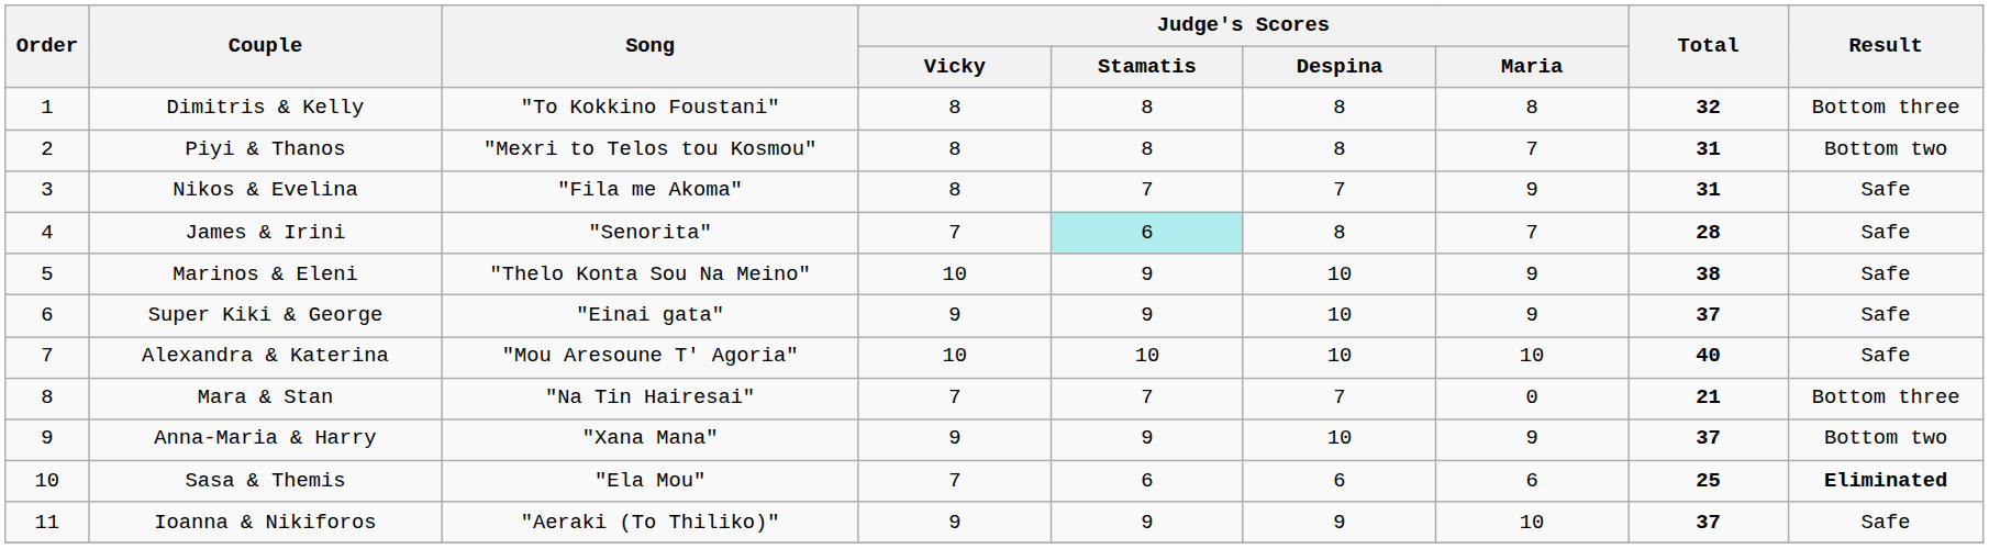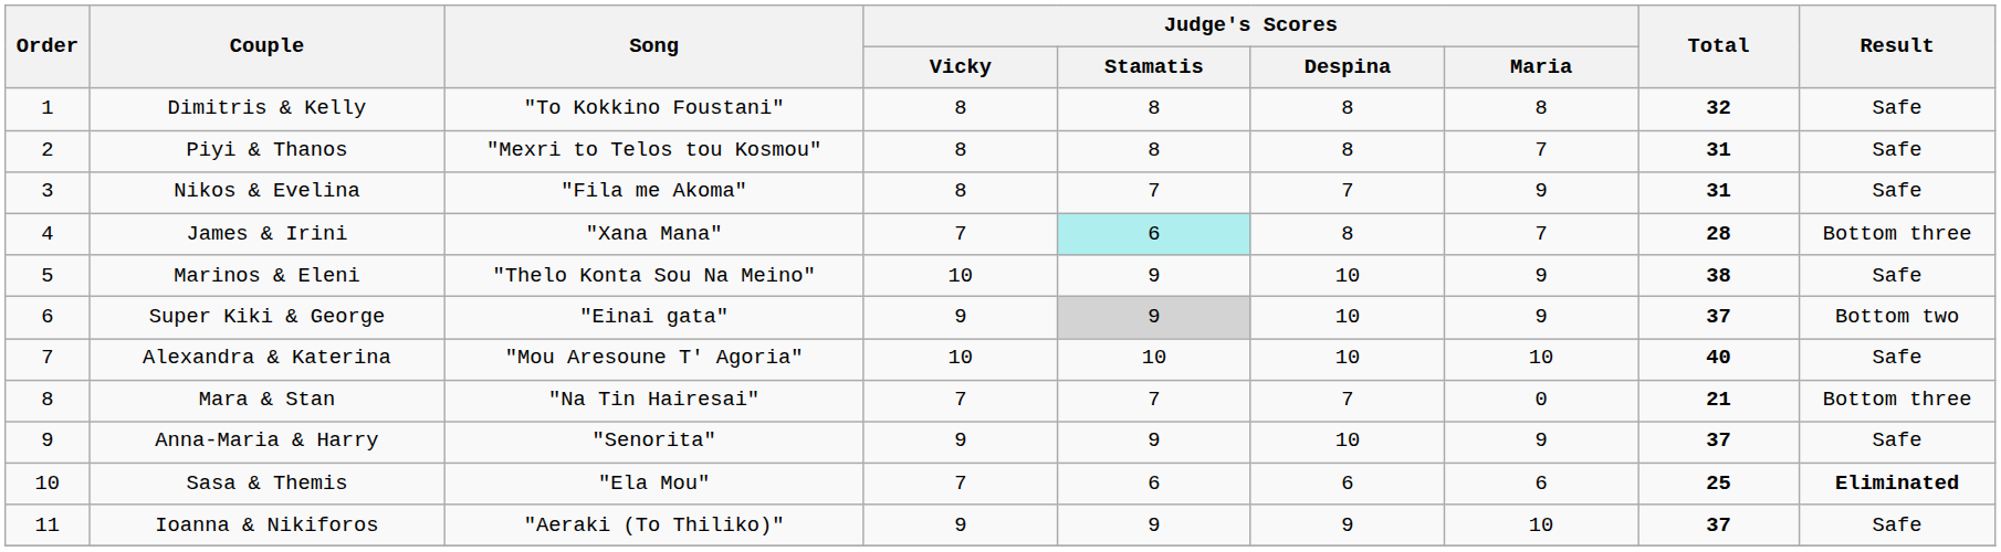 <table class="wikitable center sortable" style="text-align:center; font-size:100%; line-height:20px;">
 <tr>
 <th rowspan="2" style="width:01%;">Order</th>
 <th rowspan="2" style="width:11%;">Couple</th>
 <th rowspan="2" style="width:13%;">Song</th>
 <th colspan="4" style="width:24%;">Judge's Scores</th>
 <th rowspan="2" style="width:05%;">Total</th>
 <th rowspan="2" style="width:05%;">Result</th>
 </tr>
 <tr>
 <th style="width:06%;">Vicky</th>
 <th style="width:06%;">Stamatis</th>
 <th style="width:06%;">Despina</th>
 <th style="width:06%;">Maria</th>
 </tr>
 <tr>
 <td>1</td>
 <td>Dimitris & Kelly</td>
 <td>"To Kokkino Foustani"</td>
 <td>8</td>
 <td>8</td>
 <td>8</td>
 <td>8</td>
 <td><strong>32</strong></td>
-<td>Bottom three</td>
+<td>Safe</td>
 </tr>
 <tr>
 <td>2</td>
 <td>Piyi & Thanos</td>
 <td>"Mexri to Telos tou Kosmou"</td>
 <td>8</td>
 <td>8</td>
 <td>8</td>
 <td>7</td>
 <td><strong>31</strong></td>
-<td>Bottom two</td>
+<td>Safe</td>
 </tr>
 <tr>
 <td>3</td>
 <td>Nikos & Evelina</td>
 <td>"Fila me Akoma"</td>
 <td>8</td>
 <td>7</td>
 <td>7</td>
 <td>9</td>
 <td><strong>31</strong></td>
 <td>Safe</td>
 </tr>
 <tr>
 <td>4</td>
 <td>James & Irini</td>
-<td>"Senorita"</td>
+<td>"Xana Mana"</td>
 <td>7</td>
 <td style="background: paleturquoise;">6</td>
 <td>8</td>
 <td>7</td>
 <td><strong>28</strong></td>
-<td>Safe</td>
+<td>Bottom three</td>
 </tr>
 <tr>
 <td>5</td>
 <td>Marinos & Eleni</td>
 <td>"Thelo Konta Sou Na Meino"</td>
 <td>10</td>
 <td>9</td>
 <td>10</td>
 <td>9</td>
 <td><strong>38</strong></td>
 <td>Safe</td>
 </tr>
 <tr>
 <td>6</td>
 <td>Super Kiki & George</td>
 <td>"Einai gata"</td>
 <td>9</td>
-<td>9</td>
+<td style="background: lightgrey;">9</td>
 <td>10</td>
 <td>9</td>
 <td><strong>37</strong></td>
-<td>Safe</td>
+<td>Bottom two</td>
 </tr>
 <tr>
 <td>7</td>
 <td>Alexandra & Katerina</td>
 <td>"Mou Aresoune T' Agoria"</td>
 <td>10</td>
 <td>10</td>
 <td>10</td>
 <td>10</td>
 <td><strong>40</strong></td>
 <td>Safe</td>
 </tr>
 <tr>
 <td>8</td>
 <td>Mara & Stan</td>
 <td>"Na Tin Hairesai"</td>
 <td>7</td>
 <td>7</td>
 <td>7</td>
 <td>0</td>
 <td><strong>21</strong></td>
 <td>Bottom three</td>
 </tr>
 <tr>
 <td>9</td>
 <td>Anna-Maria & Harry</td>
-<td>"Xana Mana"</td>
+<td>"Senorita"</td>
 <td>9</td>
 <td>9</td>
 <td>10</td>
 <td>9</td>
 <td><strong>37</strong></td>
-<td>Bottom two</td>
+<td>Safe</td>
 </tr>
 <tr>
 <td>10</td>
 <td>Sasa & Themis</td>
 <td>"Ela Mou"</td>
 <td>7</td>
 <td>6</td>
 <td>6</td>
 <td>6</td>
 <td><strong>25</strong></td>
 <td><strong>Eliminated</strong></td>
 </tr>
 <tr>
 <td>11</td>
 <td>Ioanna & Nikiforos</td>
 <td>"Aeraki (To Thiliko)"</td>
 <td>9</td>
 <td>9</td>
 <td>9</td>
 <td>10</td>
 <td><strong>37</strong></td>
 <td>Safe</td>
 </tr>
 <tr>
 </tr>
 </table>
